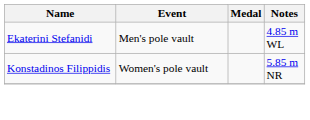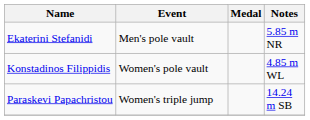 <table class="wikitable sortable">
 <tr>
 <th width=150>Name</th>
 <th width=150>Event</th>
 <th>Medal</th>
 <th width=50>Notes</th>
 </tr>
 <tr>
 <td><a href='#'>Ekaterini Stefanidi</a></td>
 <td>Men's pole vault</td>
 <td></td>
-<td><a href='#'>4.85 m</a> WL</td>
+<td><a href='#'>5.85 m</a> NR</td>
 </tr>
 <tr>
 <td><a href='#'>Konstadinos Filippidis</a></td>
 <td>Women's pole vault</td>
 <td></td>
-<td><a href='#'>5.85 m</a> NR</td>
+<td><a href='#'>4.85 m</a> WL</td>
+</tr>
+<tr>
+<td><a href='#'>Paraskevi Papachristou</a></td>
+<td>Women's triple jump</td>
+<td></td>
+<td><a href='#'>14.24 m</a> SB</td>
 </tr>
 <tr>
 </tr>
 </table>
